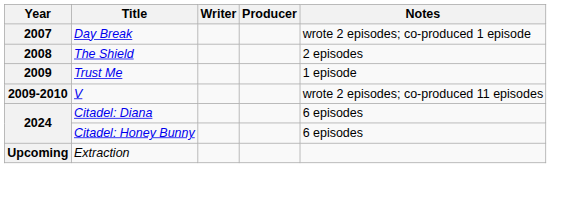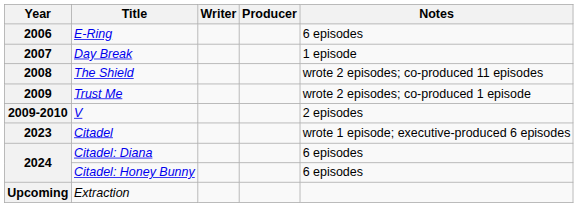 <table class="wikitable">
 <tr>
 <th scope=col>Year</th>
 <th scope=col>Title</th>
 <th scope=col>Writer</th>
 <th scope=col>Producer</th>
 <th scope=col>Notes</th>
 </tr>
 <tr>
+<th scope=row>2006</th>
+<td><em><a href='#'>E-Ring</a></em></td>
+<td></td>
+<td></td>
+<td>6 episodes</td>
+</tr>
+<tr>
 <th scope=row>2007</th>
 <td><em><a href='#'>Day Break</a></em></td>
 <td></td>
 <td></td>
-<td>wrote 2 episodes; co-produced 1 episode</td>
+<td>1 episode</td>
 </tr>
 <tr>
 <th scope=row>2008</th>
 <td><em><a href='#'>The Shield</a></em></td>
 <td></td>
 <td></td>
-<td>2 episodes</td>
+<td>wrote 2 episodes; co-produced 11 episodes</td>
 </tr>
 <tr>
 <th scope=row>2009</th>
 <td><em><a href='#'>Trust Me</a></em></td>
 <td></td>
 <td></td>
-<td>1 episode</td>
+<td>wrote 2 episodes; co-produced 1 episode</td>
 </tr>
 <tr>
 <th scope=row>2009-2010</th>
 <td><em><a href='#'>V</a></em></td>
 <td></td>
 <td></td>
-<td>wrote 2 episodes; co-produced 11 episodes</td>
+<td>2 episodes</td>
+</tr>
+<tr>
+<th scope=row>2023</th>
+<td><em><a href='#'>Citadel</a></em></td>
+<td></td>
+<td></td>
+<td>wrote 1 episode; executive-produced 6 episodes</td>
 </tr>
 <tr>
 <th scope=rowgroup rowspan=2>2024</th>
 <td><em><a href='#'>Citadel: Diana</a></em></td>
 <td></td>
 <td></td>
 <td>6 episodes</td>
 </tr>
 <tr>
 <td><em><a href='#'>Citadel: Honey Bunny</a></em></td>
 <td></td>
 <td></td>
 <td>6 episodes</td>
 </tr>
 <tr>
 <th scope=row>Upcoming</th>
 <td><em>Extraction</em></td>
 <td></td>
 <td></td>
 </tr>
 </table>
